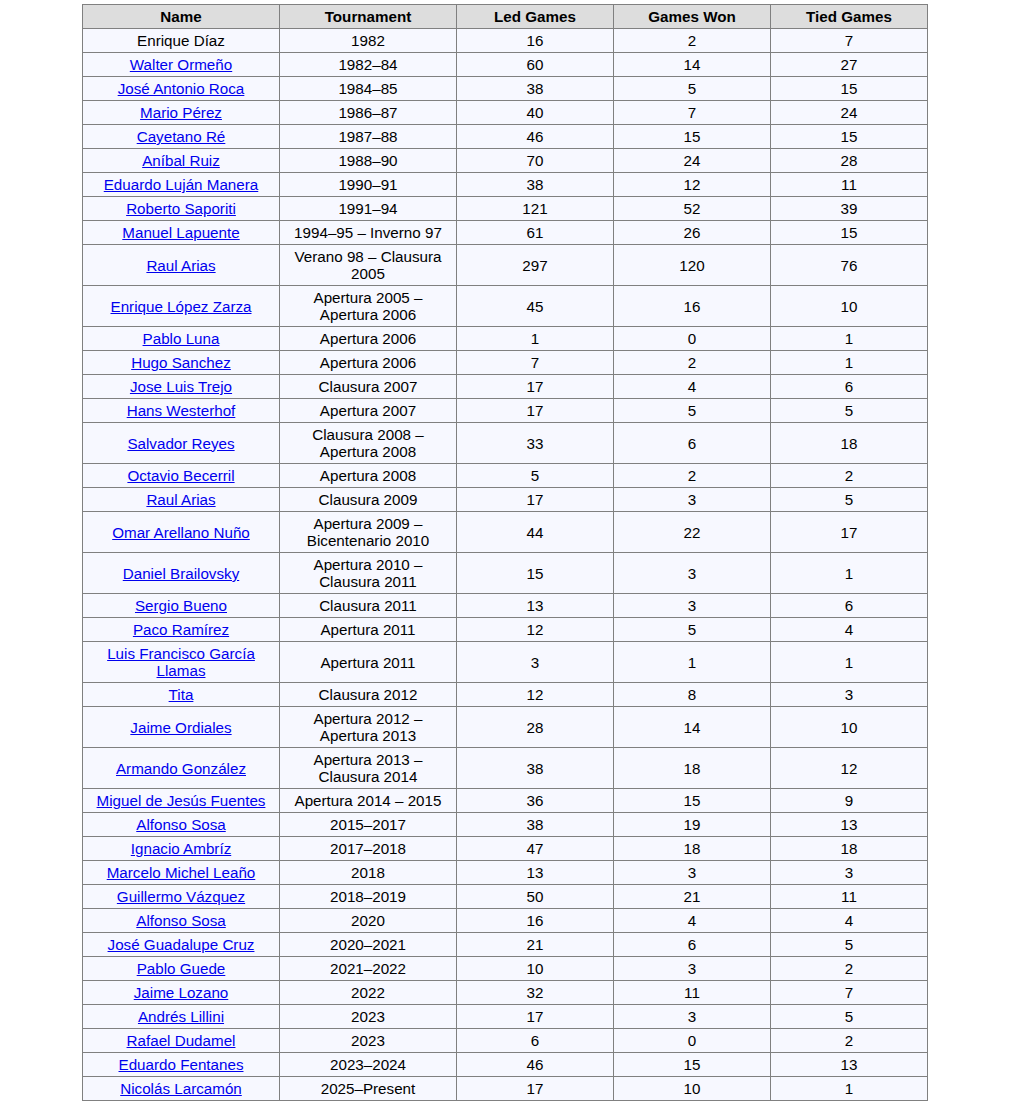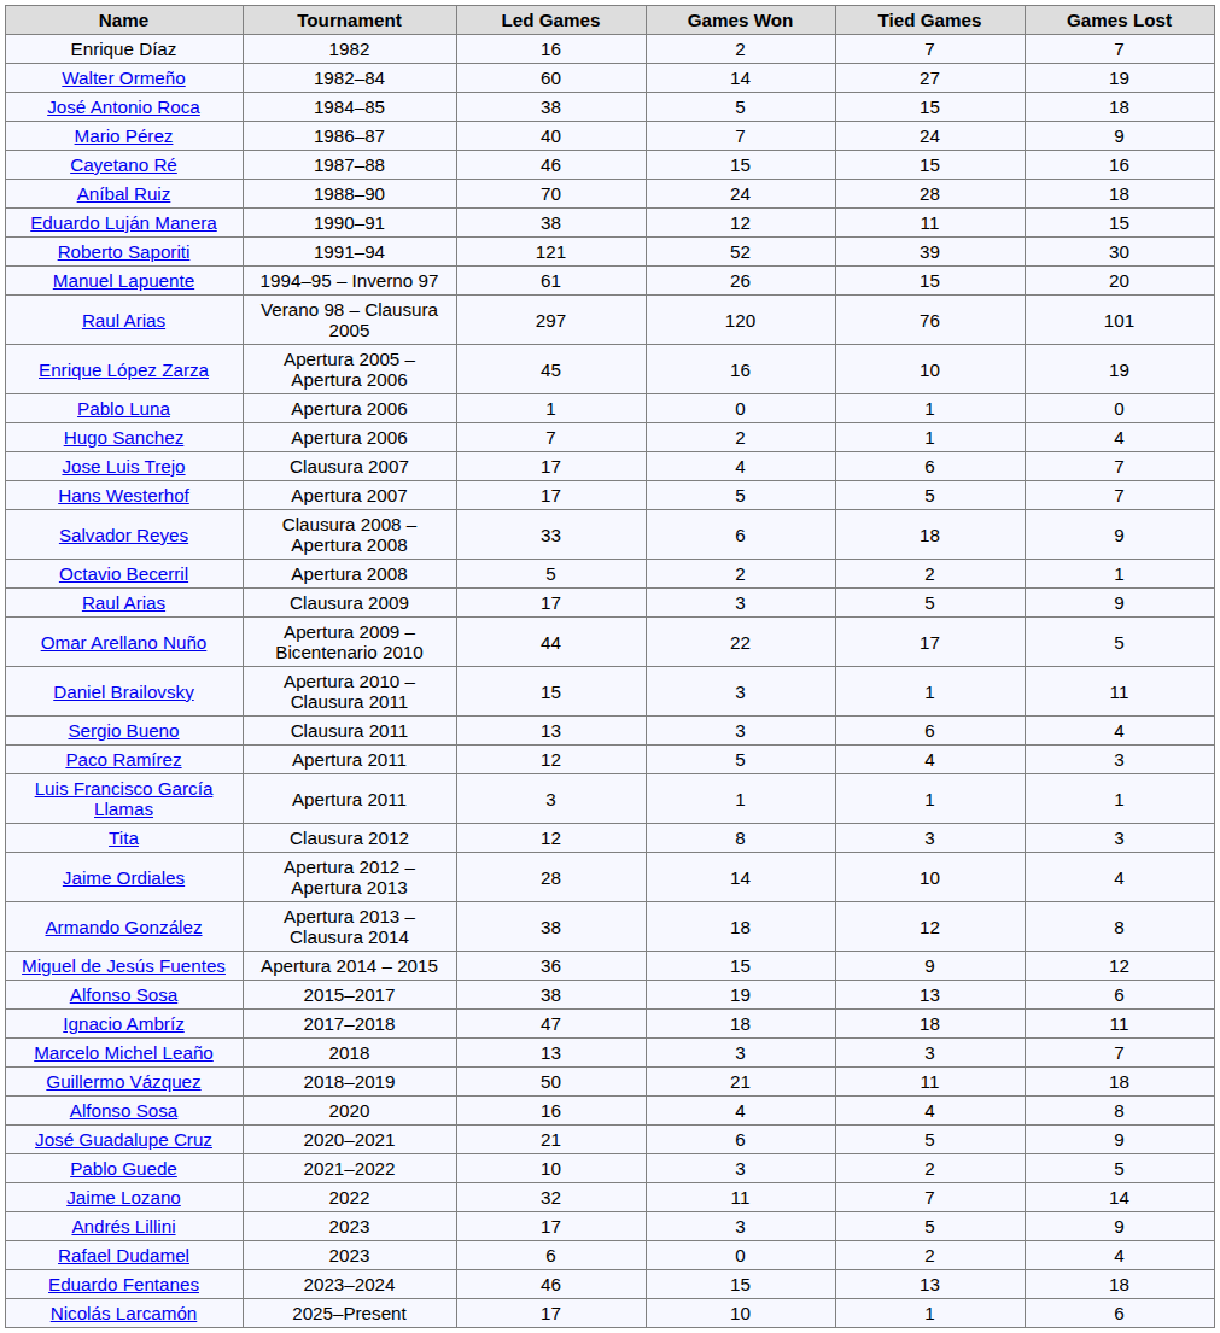 <table cellpadding="3" cellspacing="0" border="1" style="background:#f7f8ff; margin:auto; font-size:95%; border:gray solid 1px; border-collapse:collapse;">
 <tr style="background:#ddd; text-align:center; color:black;">
 <th style="width:190px;">Name</th>
 <th style="width:170px;">Tournament</th>
 <th style="width:150px;">Led Games</th>
 <th style="width:150px;">Games Won</th>
 <th style="width:150px;">Tied Games</th>
+<th style="width:150px;">Games Lost</th>
 </tr>
 <tr align=center>
 <td>Enrique Díaz</td>
 <td>1982</td>
 <td>16</td>
 <td>2</td>
+<td>7</td>
 <td>7</td>
 </tr>
 <tr align=center>
 <td><a href='#'>Walter Ormeño</a></td>
 <td>1982–84</td>
 <td>60</td>
 <td>14</td>
 <td>27</td>
+<td>19</td>
 </tr>
 <tr align=center>
 <td><a href='#'>José Antonio Roca</a></td>
 <td>1984–85</td>
 <td>38</td>
 <td>5</td>
 <td>15</td>
+<td>18</td>
 </tr>
 <tr align=center>
 <td><a href='#'>Mario Pérez</a></td>
 <td>1986–87</td>
 <td>40</td>
 <td>7</td>
 <td>24</td>
+<td>9</td>
 </tr>
 <tr align=center>
 <td><a href='#'>Cayetano Ré</a></td>
 <td>1987–88</td>
 <td>46</td>
 <td>15</td>
 <td>15</td>
+<td>16</td>
 </tr>
 <tr align=center>
 <td><a href='#'>Aníbal Ruiz</a></td>
 <td>1988–90</td>
 <td>70</td>
 <td>24</td>
 <td>28</td>
+<td>18</td>
 </tr>
 <tr align=center>
 <td><a href='#'>Eduardo Luján Manera</a></td>
 <td>1990–91</td>
 <td>38</td>
 <td>12</td>
 <td>11</td>
+<td>15</td>
 </tr>
 <tr align=center>
 <td><a href='#'>Roberto Saporiti</a></td>
 <td>1991–94</td>
 <td>121</td>
 <td>52</td>
 <td>39</td>
+<td>30</td>
 </tr>
 <tr align=center>
 <td><a href='#'>Manuel Lapuente</a></td>
 <td>1994–95 – Inverno 97</td>
 <td>61</td>
 <td>26</td>
 <td>15</td>
+<td>20</td>
 </tr>
 <tr align=center>
 <td><a href='#'>Raul Arias</a></td>
 <td>Verano 98 – Clausura 2005</td>
 <td>297</td>
 <td>120</td>
 <td>76</td>
+<td>101</td>
 </tr>
 <tr align=center>
 <td><a href='#'>Enrique López Zarza</a></td>
 <td>Apertura 2005 – Apertura 2006</td>
 <td>45</td>
 <td>16</td>
 <td>10</td>
+<td>19</td>
 </tr>
 <tr align=center>
 <td><a href='#'>Pablo Luna</a></td>
 <td>Apertura 2006</td>
 <td>1</td>
 <td>0</td>
 <td>1</td>
+<td>0</td>
 </tr>
 <tr align=center>
 <td><a href='#'>Hugo Sanchez</a></td>
 <td>Apertura 2006</td>
 <td>7</td>
 <td>2</td>
 <td>1</td>
+<td>4</td>
 </tr>
 <tr align=center>
 <td><a href='#'>Jose Luis Trejo</a></td>
 <td>Clausura 2007</td>
 <td>17</td>
 <td>4</td>
 <td>6</td>
+<td>7</td>
 </tr>
 <tr align=center>
 <td><a href='#'>Hans Westerhof</a></td>
 <td>Apertura 2007</td>
 <td>17</td>
 <td>5</td>
 <td>5</td>
+<td>7</td>
 </tr>
 <tr align=center>
 <td><a href='#'>Salvador Reyes</a></td>
 <td>Clausura 2008 – Apertura 2008</td>
 <td>33</td>
 <td>6</td>
 <td>18</td>
+<td>9</td>
 </tr>
 <tr align=center>
 <td><a href='#'>Octavio Becerril</a></td>
 <td>Apertura 2008</td>
 <td>5</td>
 <td>2</td>
 <td>2</td>
+<td>1</td>
 </tr>
 <tr align=center>
 <td><a href='#'>Raul Arias</a></td>
 <td>Clausura 2009</td>
 <td>17</td>
 <td>3</td>
 <td>5</td>
+<td>9</td>
 </tr>
 <tr align=center>
 <td><a href='#'>Omar Arellano Nuño</a></td>
 <td>Apertura 2009 – Bicentenario 2010</td>
 <td>44</td>
 <td>22</td>
 <td>17</td>
+<td>5</td>
 </tr>
 <tr align=center>
 <td><a href='#'>Daniel Brailovsky</a></td>
 <td>Apertura 2010 – Clausura 2011</td>
 <td>15</td>
 <td>3</td>
 <td>1</td>
+<td>11</td>
 </tr>
 <tr align=center>
 <td><a href='#'>Sergio Bueno</a></td>
 <td>Clausura 2011</td>
 <td>13</td>
 <td>3</td>
 <td>6</td>
+<td>4</td>
 </tr>
 <tr align=center>
 <td><a href='#'>Paco Ramírez</a></td>
 <td>Apertura 2011</td>
 <td>12</td>
 <td>5</td>
 <td>4</td>
+<td>3</td>
 </tr>
 <tr align=center>
 <td><a href='#'>Luis Francisco García Llamas</a></td>
 <td>Apertura 2011</td>
 <td>3</td>
+<td>1</td>
 <td>1</td>
 <td>1</td>
 </tr>
 <tr align=center>
 <td><a href='#'>Tita</a></td>
 <td>Clausura 2012</td>
 <td>12</td>
 <td>8</td>
 <td>3</td>
+<td>3</td>
 </tr>
 <tr align=center>
 <td><a href='#'>Jaime Ordiales</a></td>
 <td>Apertura 2012 – Apertura 2013</td>
 <td>28</td>
 <td>14</td>
 <td>10</td>
+<td>4</td>
 </tr>
 <tr align=center>
 <td><a href='#'>Armando González</a></td>
 <td>Apertura 2013 – Clausura 2014</td>
 <td>38</td>
 <td>18</td>
 <td>12</td>
+<td>8</td>
 </tr>
 <tr align=center>
 <td><a href='#'>Miguel de Jesús Fuentes</a></td>
 <td>Apertura 2014 – 2015</td>
 <td>36</td>
 <td>15</td>
 <td>9</td>
+<td>12</td>
 </tr>
 <tr align=center>
 <td><a href='#'>Alfonso Sosa</a></td>
 <td>2015–2017</td>
 <td>38</td>
 <td>19</td>
 <td>13</td>
+<td>6</td>
 </tr>
 <tr align=center>
 <td><a href='#'>Ignacio Ambríz</a></td>
 <td>2017–2018</td>
 <td>47</td>
 <td>18</td>
 <td>18</td>
+<td>11</td>
 </tr>
 <tr align=center>
 <td><a href='#'>Marcelo Michel Leaño</a></td>
 <td>2018</td>
 <td>13</td>
 <td>3</td>
 <td>3</td>
+<td>7</td>
 </tr>
 <tr align=center>
 <td><a href='#'>Guillermo Vázquez</a></td>
 <td>2018–2019</td>
 <td>50</td>
 <td>21</td>
 <td>11</td>
+<td>18</td>
 </tr>
 <tr align=center>
 <td><a href='#'>Alfonso Sosa</a></td>
 <td>2020</td>
 <td>16</td>
 <td>4</td>
 <td>4</td>
+<td>8</td>
 </tr>
 <tr align=center>
 <td><a href='#'>José Guadalupe Cruz</a></td>
 <td>2020–2021</td>
 <td>21</td>
 <td>6</td>
 <td>5</td>
+<td>9</td>
 </tr>
 <tr align=center>
 <td><a href='#'>Pablo Guede</a></td>
 <td>2021–2022</td>
 <td>10</td>
 <td>3</td>
 <td>2</td>
+<td>5</td>
 </tr>
 <tr align=center>
 <td><a href='#'>Jaime Lozano</a></td>
 <td>2022</td>
 <td>32</td>
 <td>11</td>
 <td>7</td>
+<td>14</td>
 </tr>
 <tr align=center>
 <td><a href='#'>Andrés Lillini</a></td>
 <td>2023</td>
 <td>17</td>
 <td>3</td>
 <td>5</td>
+<td>9</td>
 </tr>
 <tr align=center>
 <td><a href='#'>Rafael Dudamel</a></td>
 <td>2023</td>
 <td>6</td>
 <td>0</td>
 <td>2</td>
+<td>4</td>
 </tr>
 <tr align=center>
 <td><a href='#'>Eduardo Fentanes</a></td>
 <td>2023–2024</td>
 <td>46</td>
 <td>15</td>
 <td>13</td>
+<td>18</td>
 </tr>
 <tr align=center>
 <td><a href='#'>Nicolás Larcamón</a></td>
 <td>2025–Present</td>
 <td>17</td>
 <td>10</td>
 <td>1</td>
+<td>6</td>
 </tr>
 </table>
